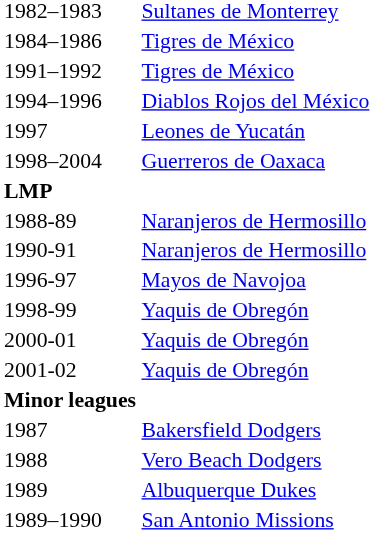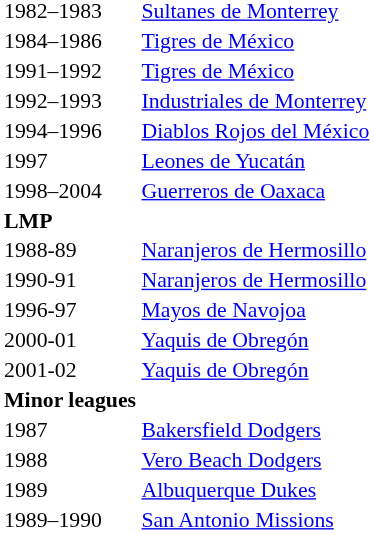 <table>
 <tr>
 <td>1982–1983</td>
 <td><a href='#'>Sultanes de Monterrey</a></td>
 </tr>
 <tr>
 <td>1984–1986</td>
 <td><a href='#'>Tigres de México</a></td>
 </tr>
 <tr>
 <td>1991–1992</td>
 <td><a href='#'>Tigres de México</a></td>
+</tr>
+<tr>
+<td>1992–1993</td>
+<td><a href='#'>Industriales de Monterrey</a></td>
 </tr>
 <tr>
 <td>1994–1996</td>
 <td><a href='#'>Diablos Rojos del México</a></td>
 </tr>
 <tr>
 <td>1997</td>
 <td><a href='#'>Leones de Yucatán</a></td>
 </tr>
 <tr>
 <td>1998–2004</td>
 <td><a href='#'>Guerreros de Oaxaca</a></td>
 </tr>
 <tr>
 <td><strong>LMP</strong></td>
 </tr>
 <tr>
 <td>1988-89</td>
 <td><a href='#'>Naranjeros de Hermosillo</a></td>
 </tr>
 <tr>
 <td>1990-91</td>
 <td><a href='#'>Naranjeros de Hermosillo</a></td>
 </tr>
 <tr>
 <td>1996-97</td>
 <td><a href='#'>Mayos de Navojoa</a></td>
-</tr>
-<tr>
-<td>1998-99</td>
-<td><a href='#'>Yaquis de Obregón</a></td>
 </tr>
 <tr>
 <td [>2000-01</td>
 <td><a href='#'>Yaquis de Obregón</a></td>
 </tr>
 <tr>
 <td [>2001-02</td>
 <td><a href='#'>Yaquis de Obregón</a></td>
 </tr>
 <tr>
 <td><strong>Minor leagues</strong></td>
 </tr>
 <tr>
 <td>1987</td>
 <td><a href='#'>Bakersfield Dodgers</a></td>
 </tr>
 <tr>
 <td>1988</td>
 <td><a href='#'>Vero Beach Dodgers</a></td>
 </tr>
 <tr>
 <td>1989</td>
 <td><a href='#'>Albuquerque Dukes</a></td>
 </tr>
 <tr>
 <td>1989–1990</td>
 <td><a href='#'>San Antonio Missions</a></td>
 </tr>
 <tr>
 </tr>
 </table>
